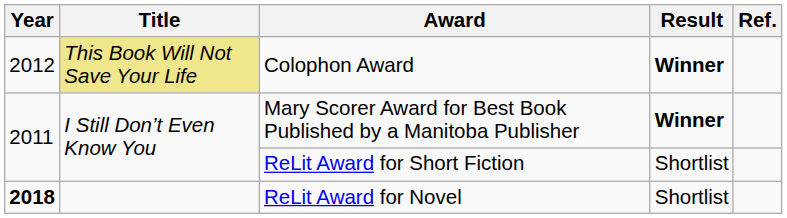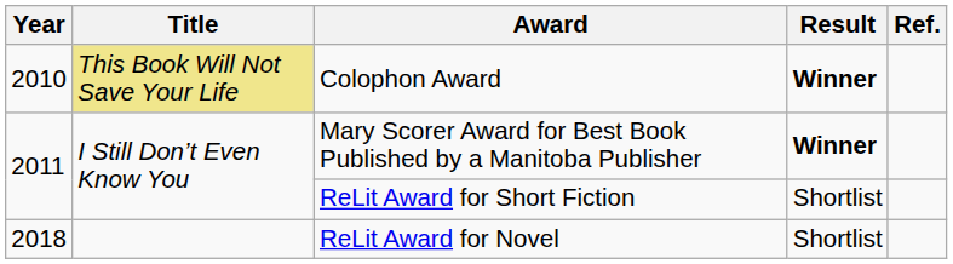 <table class="wikitable">
 <tr>
 <th>Year</th>
 <th>Title</th>
 <th>Award</th>
 <th>Result</th>
 <th>Ref.</th>
 </tr>
 <tr>
-<td>2012</td>
+<td>2010</td>
 <td style="background: khaki;"><em>This Book Will Not Save Your Life</em></td>
 <td>Colophon Award</td>
 <td><strong>Winner</strong></td>
 <td></td>
 </tr>
 <tr>
 <td rowspan="2">2011</td>
 <td rowspan="2"><em>I Still Don’t Even Know You</em></td>
 <td>Mary Scorer Award for Best Book Published by a Manitoba Publisher</td>
 <td><strong>Winner</strong></td>
 <td></td>
 </tr>
 <tr>
 <td><a href='#'>ReLit Award</a> for Short Fiction</td>
 <td>Shortlist</td>
 <td></td>
 </tr>
 <tr>
-<td><strong>2018</strong></td>
+<td>2018</td>
 <td></td>
 <td><a href='#'>ReLit Award</a> for Novel</td>
 <td>Shortlist</td>
 <td></td>
 </tr>
 </table>
